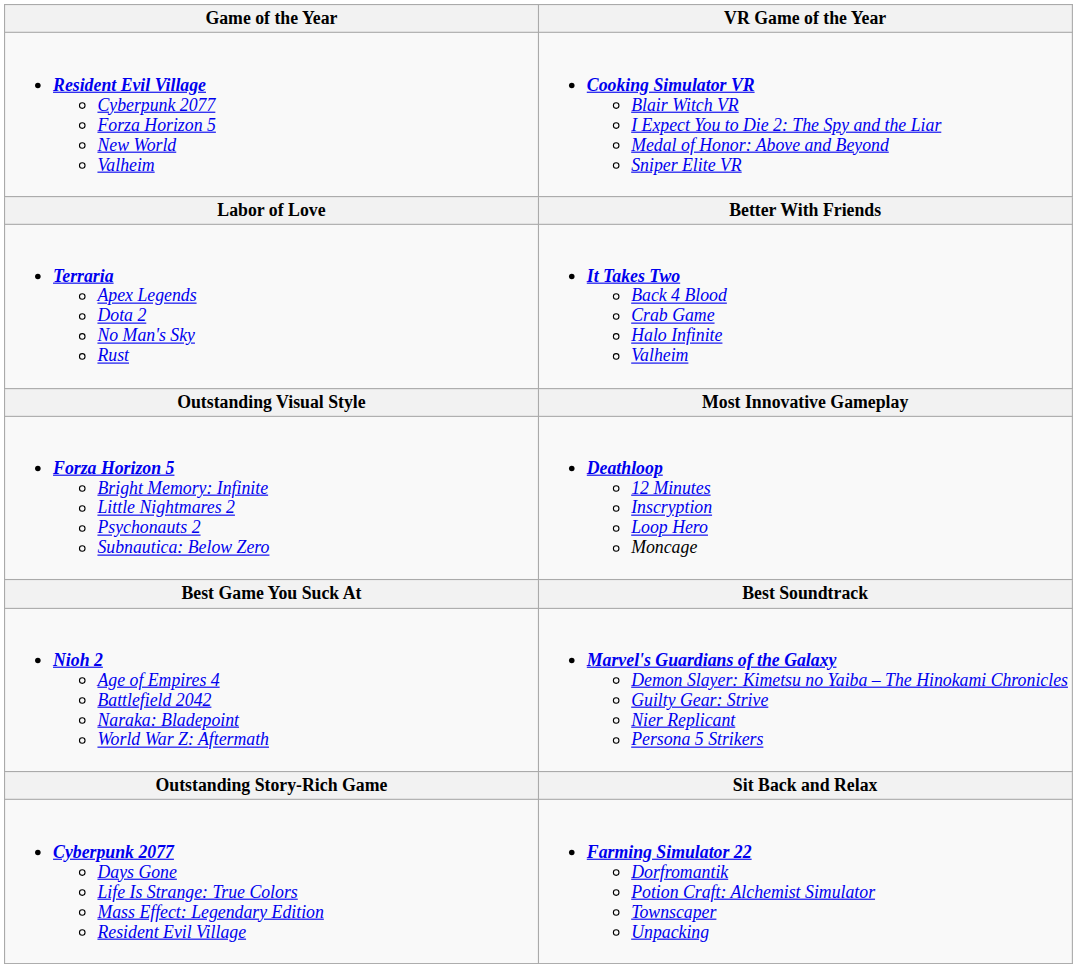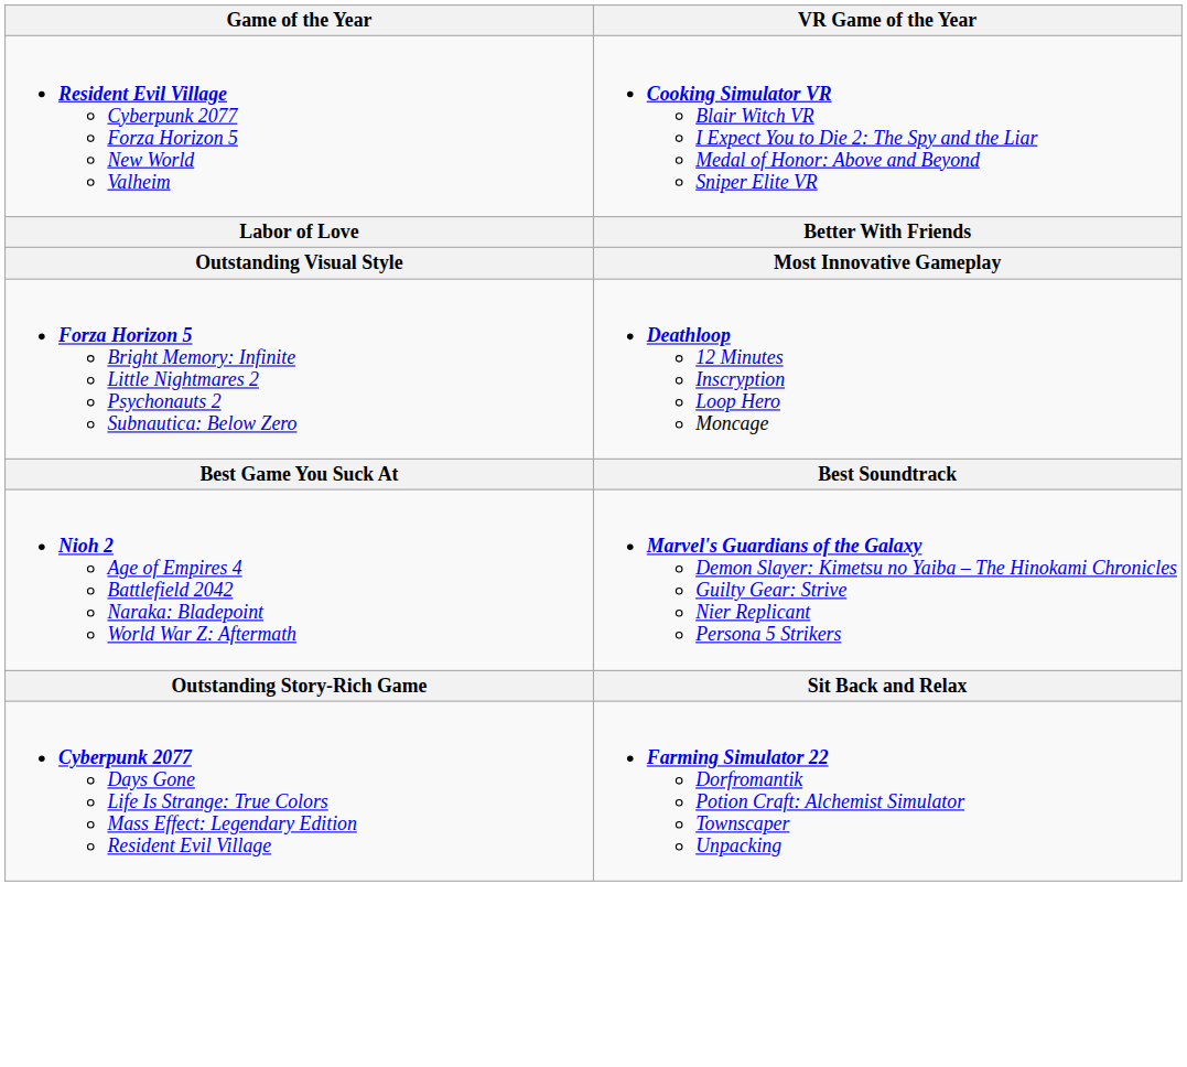 <table class=wikitable>
 <tr>
 <th style="width:50%">Game of the Year</th>
 <th style="width:50%">VR Game of the Year</th>
 </tr>
 <tr>
 <td valign="top"><br><ul><li><strong><em><a href='#'>Resident Evil Village</a></em></strong><ul><li><em><a href='#'>Cyberpunk 2077</a></em></li><li><em><a href='#'>Forza Horizon 5</a></em></li><li><em><a href='#'>New World</a></em></li><li><em><a href='#'>Valheim</a></em></li></ul></li></ul></td>
 <td valign="top"><br><ul><li><strong><em><a href='#'>Cooking Simulator VR</a></em></strong><ul><li><em><a href='#'>Blair Witch VR</a></em></li><li><em><a href='#'>I Expect You to Die 2: The Spy and the Liar</a></em></li><li><em><a href='#'>Medal of Honor: Above and Beyond</a></em></li><li><em><a href='#'>Sniper Elite VR</a></em></li></ul></li></ul></td>
 </tr>
 <tr>
 <th style="width:50%">Labor of Love</th>
 <th style="width:50%">Better With Friends</th>
-</tr>
-<tr>
-<td valign="top"><br><ul><li><strong><em><a href='#'>Terraria</a></em></strong><ul><li><em><a href='#'>Apex Legends</a></em></li><li><em><a href='#'>Dota 2</a></em></li><li><em><a href='#'>No Man's Sky</a></em></li><li><em><a href='#'>Rust</a></em></li></ul></li></ul></td>
-<td valign="top"><br><ul><li><strong><em><a href='#'>It Takes Two</a></em></strong><ul><li><em><a href='#'>Back 4 Blood</a></em></li><li><em><a href='#'>Crab Game</a></em></li><li><em><a href='#'>Halo Infinite</a></em></li><li><em><a href='#'>Valheim</a></em></li></ul></li></ul></td>
 </tr>
 <tr>
 <th style="width:50%">Outstanding Visual Style</th>
 <th style="width:50%">Most Innovative Gameplay</th>
 </tr>
 <tr>
 <td valign="top"><br><ul><li><strong><em><a href='#'>Forza Horizon 5</a></em></strong><ul><li><em><a href='#'>Bright Memory: Infinite</a></em></li><li><em><a href='#'>Little Nightmares 2</a></em></li><li><em><a href='#'>Psychonauts 2</a></em></li><li><em><a href='#'>Subnautica: Below Zero</a></em></li></ul></li></ul></td>
 <td valign="top"><br><ul><li><strong><em><a href='#'>Deathloop</a></em></strong><ul><li><em><a href='#'>12 Minutes</a></em></li><li><em><a href='#'>Inscryption</a></em></li><li><em><a href='#'>Loop Hero</a></em></li><li><em>Moncage</em></li></ul></li></ul></td>
 </tr>
 <tr>
 <th style="width:50%">Best Game You Suck At</th>
 <th style="width:50%">Best Soundtrack</th>
 </tr>
 <tr>
 <td valign="top"><br><ul><li><strong><em><a href='#'>Nioh 2</a></em></strong><ul><li><em><a href='#'>Age of Empires 4</a></em></li><li><em><a href='#'>Battlefield 2042</a></em></li><li><em><a href='#'>Naraka: Bladepoint</a></em></li><li><em><a href='#'>World War Z: Aftermath</a></em></li></ul></li></ul></td>
 <td valign="top"><br><ul><li><strong><em><a href='#'>Marvel's Guardians of the Galaxy</a></em></strong><ul><li><em><a href='#'>Demon Slayer: Kimetsu no Yaiba – The Hinokami Chronicles</a></em></li><li><em><a href='#'>Guilty Gear: Strive</a></em></li><li><em><a href='#'>Nier Replicant</a></em></li><li><em><a href='#'>Persona 5 Strikers</a></em></li></ul></li></ul></td>
 </tr>
 <tr>
 <th style="width:50%">Outstanding Story-Rich Game</th>
 <th style="width:50%">Sit Back and Relax</th>
 </tr>
 <tr>
 <td valign="top"><br><ul><li><strong><em><a href='#'>Cyberpunk 2077</a></em></strong><ul><li><em><a href='#'>Days Gone</a></em></li><li><em><a href='#'>Life Is Strange: True Colors</a></em></li><li><em><a href='#'>Mass Effect: Legendary Edition</a></em></li><li><em><a href='#'>Resident Evil Village</a></em></li></ul></li></ul></td>
 <td valign="top"><br><ul><li><strong><em><a href='#'>Farming Simulator 22</a></em></strong><ul><li><em><a href='#'>Dorfromantik</a></em></li><li><em><a href='#'>Potion Craft: Alchemist Simulator</a></em></li><li><em><a href='#'>Townscaper</a></em></li><li><em><a href='#'>Unpacking</a></em></li></ul></li></ul></td>
 </tr>
 </table>
